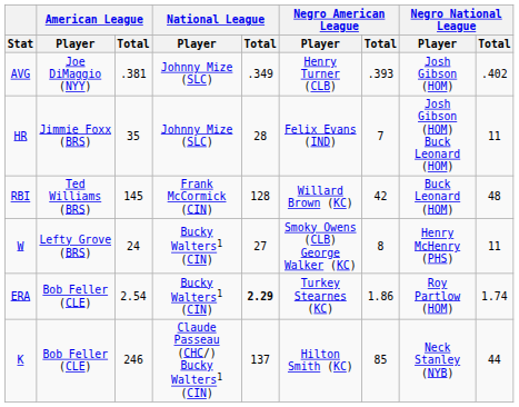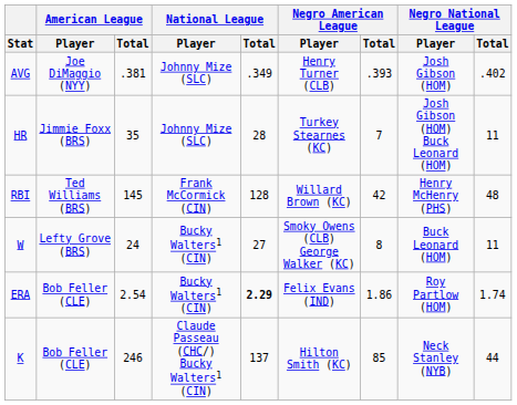 <table class="wikitable" style="text-align:center;">
 <tr>
 <th></th>
 <th colspan="2"><a href='#'>American League</a></th>
 <th colspan="2"><a href='#'>National League</a></th>
 <th colspan="2"><a href='#'>Negro American League</a></th>
 <th colspan="2"><a href='#'>Negro National League</a></th>
 </tr>
 <tr>
 <th>Stat</th>
 <th>Player</th>
 <th>Total</th>
 <th>Player</th>
 <th>Total</th>
 <th>Player</th>
 <th>Total</th>
 <th>Player</th>
 <th>Total</th>
 </tr>
 <tr>
 <td><a href='#'>AVG</a></td>
 <td><a href='#'>Joe DiMaggio</a> (<a href='#'>NYY</a>)</td>
 <td>.381</td>
 <td><a href='#'>Johnny Mize</a> (<a href='#'>SLC</a>)</td>
 <td>.349</td>
 <td><a href='#'>Henry Turner</a> (<a href='#'>CLB</a>)</td>
 <td>.393</td>
 <td><a href='#'>Josh Gibson</a> (<a href='#'>HOM</a>)</td>
 <td>.402</td>
 </tr>
 <tr>
 <td><a href='#'>HR</a></td>
 <td><a href='#'>Jimmie Foxx</a> (<a href='#'>BRS</a>)</td>
 <td>35</td>
 <td><a href='#'>Johnny Mize</a> (<a href='#'>SLC</a>)</td>
 <td>28</td>
-<td><a href='#'>Felix Evans</a> (<a href='#'>IND</a>)</td>
+<td><a href='#'>Turkey Stearnes</a> (<a href='#'>KC</a>)</td>
 <td>7</td>
 <td><a href='#'>Josh Gibson</a> (<a href='#'>HOM</a>)<br><a href='#'>Buck Leonard</a> (<a href='#'>HOM</a>)</td>
 <td>11</td>
 </tr>
 <tr>
 <td><a href='#'>RBI</a></td>
 <td><a href='#'>Ted Williams</a> (<a href='#'>BRS</a>)</td>
 <td>145</td>
 <td><a href='#'>Frank McCormick</a> (<a href='#'>CIN</a>)</td>
 <td>128</td>
 <td><a href='#'>Willard Brown</a> (<a href='#'>KC</a>)</td>
 <td>42</td>
-<td><a href='#'>Buck Leonard</a> (<a href='#'>HOM</a>)</td>
+<td><a href='#'>Henry McHenry</a> (<a href='#'>PHS</a>)</td>
 <td>48</td>
 </tr>
 <tr>
 <td><a href='#'>W</a></td>
 <td><a href='#'>Lefty Grove</a> (<a href='#'>BRS</a>)</td>
 <td>24</td>
 <td><a href='#'>Bucky Walters</a><sup>1</sup> (<a href='#'>CIN</a>)</td>
 <td>27</td>
 <td><a href='#'>Smoky Owens</a> (<a href='#'>CLB</a>)<br><a href='#'>George Walker</a> (<a href='#'>KC</a>)</td>
 <td>8</td>
-<td><a href='#'>Henry McHenry</a> (<a href='#'>PHS</a>)</td>
+<td><a href='#'>Buck Leonard</a> (<a href='#'>HOM</a>)</td>
 <td>11</td>
 </tr>
 <tr>
 <td><a href='#'>ERA</a></td>
 <td><a href='#'>Bob Feller</a> (<a href='#'>CLE</a>)</td>
 <td>2.54</td>
 <td><a href='#'>Bucky Walters</a><sup>1</sup> (<a href='#'>CIN</a>)</td>
 <td><strong>2.29</strong></td>
-<td><a href='#'>Turkey Stearnes</a> (<a href='#'>KC</a>)</td>
+<td><a href='#'>Felix Evans</a> (<a href='#'>IND</a>)</td>
 <td>1.86</td>
 <td><a href='#'>Roy Partlow</a> (<a href='#'>HOM</a>)</td>
 <td>1.74</td>
 </tr>
 <tr>
 <td><a href='#'>K</a></td>
 <td><a href='#'>Bob Feller</a> (<a href='#'>CLE</a>)</td>
 <td>246</td>
 <td><a href='#'>Claude Passeau</a> (<a href='#'>CHC</a>/)<br><a href='#'>Bucky Walters</a><sup>1</sup> (<a href='#'>CIN</a>)</td>
 <td>137</td>
 <td><a href='#'>Hilton Smith</a> (<a href='#'>KC</a>)</td>
 <td>85</td>
 <td><a href='#'>Neck Stanley</a> (<a href='#'>NYB</a>)</td>
 <td>44</td>
 </tr>
 </table>
